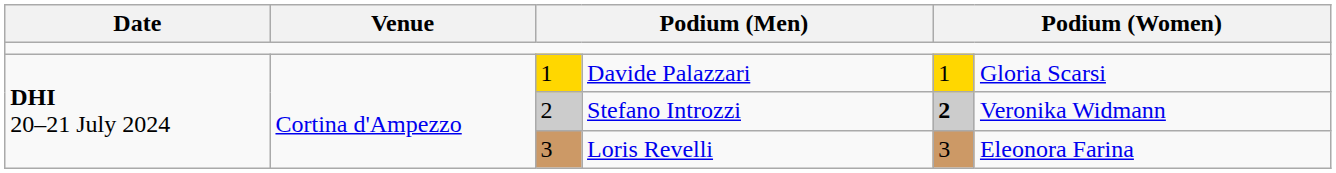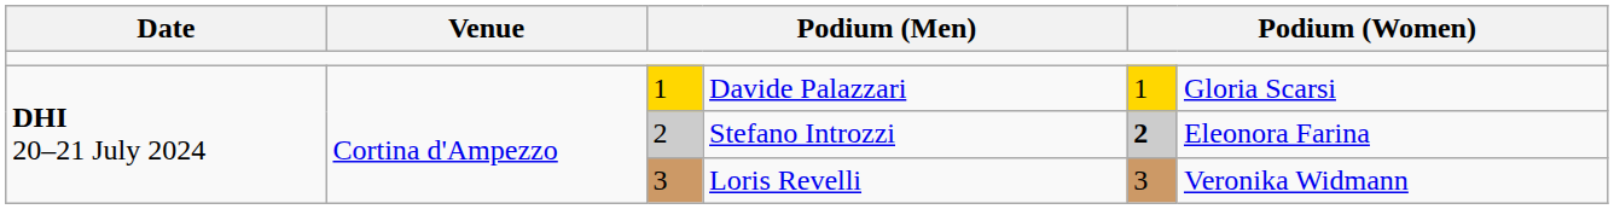 <table class="wikitable" width=70%>
 <tr>
 <th>Date</th>
 <th width=20%>Venue</th>
 <th colspan=2 width=30%>Podium (Men)</th>
 <th colspan=2 width=30%>Podium (Women)</th>
 </tr>
 <tr>
 <td colspan=6></td>
 </tr>
 <tr>
 <td rowspan=3><strong>DHI</strong> <br> 20–21 July 2024</td>
 <td rowspan=3><br><a href='#'>Cortina d'Ampezzo</a></td>
 <td bgcolor=FFD700>1</td>
 <td><a href='#'>Davide Palazzari</a></td>
 <td bgcolor=FFD700>1</td>
 <td><a href='#'>Gloria Scarsi</a></td>
 </tr>
 <tr>
 <td bgcolor=CCCCCC>2</td>
 <td><a href='#'>Stefano Introzzi</a></td>
 <td bgcolor=CCCCCC><strong>2</strong></td>
-<td><a href='#'>Veronika Widmann</a></td>
+<td><a href='#'>Eleonora Farina</a></td>
 </tr>
 <tr>
 <td bgcolor=CC9966>3</td>
 <td><a href='#'>Loris Revelli</a></td>
 <td bgcolor=CC9966>3</td>
-<td><a href='#'>Eleonora Farina</a></td>
+<td><a href='#'>Veronika Widmann</a></td>
 </tr>
 </table>
